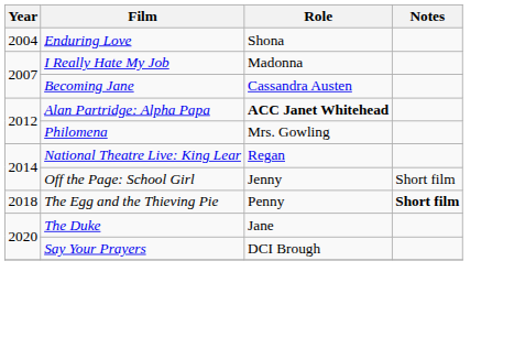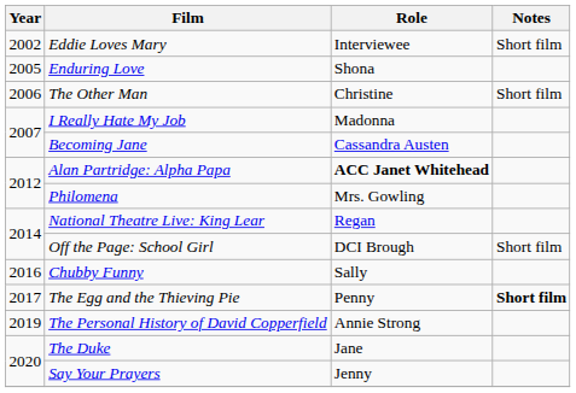 <table class="wikitable">
 <tr>
 <th>Year</th>
 <th>Film</th>
 <th>Role</th>
 <th>Notes</th>
 </tr>
 <tr>
-<td>2004</td>
+<td>2002</td>
+<td><em>Eddie Loves Mary</em></td>
+<td>Interviewee</td>
+<td>Short film</td>
+</tr>
+<tr>
+<td>2005</td>
 <td><em><a href='#'>Enduring Love</a></em></td>
 <td>Shona</td>
 <td></td>
+</tr>
+<tr>
+<td>2006</td>
+<td><em>The Other Man</em></td>
+<td>Christine</td>
+<td>Short film</td>
 </tr>
 <tr>
 <td rowspan="2">2007</td>
 <td><em><a href='#'>I Really Hate My Job</a></em></td>
 <td>Madonna</td>
 <td></td>
 </tr>
 <tr>
 <td><em><a href='#'>Becoming Jane</a></em></td>
 <td><a href='#'>Cassandra Austen</a></td>
 <td></td>
 </tr>
 <tr>
 <td rowspan="2">2012</td>
 <td><em><a href='#'>Alan Partridge: Alpha Papa</a></em></td>
 <td><strong>ACC Janet Whitehead</strong></td>
 <td></td>
 </tr>
 <tr>
 <td><em><a href='#'>Philomena</a></em></td>
 <td>Mrs. Gowling</td>
 <td></td>
 </tr>
 <tr>
 <td rowspan="2">2014</td>
 <td><em><a href='#'>National Theatre Live: King Lear</a></em></td>
 <td><a href='#'>Regan</a></td>
 <td></td>
 </tr>
 <tr>
 <td><em>Off the Page: School Girl</em></td>
-<td>Jenny</td>
+<td>DCI Brough</td>
 <td>Short film</td>
 </tr>
 <tr>
-<td>2018</td>
+<td>2016</td>
+<td><em><a href='#'>Chubby Funny</a></em></td>
+<td>Sally</td>
+<td></td>
+</tr>
+<tr>
+<td>2017</td>
 <td><em>The Egg and the Thieving Pie</em></td>
 <td>Penny</td>
 <td><strong>Short film</strong></td>
+</tr>
+<tr>
+<td>2019</td>
+<td><em><a href='#'>The Personal History of David Copperfield</a></em></td>
+<td>Annie Strong</td>
+<td></td>
 </tr>
 <tr>
 <td rowspan="2">2020</td>
 <td><em><a href='#'>The Duke</a></em></td>
 <td>Jane</td>
 <td></td>
 </tr>
 <tr>
 <td><em><a href='#'>Say Your Prayers</a></em></td>
-<td>DCI Brough</td>
+<td>Jenny</td>
 <td></td>
 </tr>
 <tr>
 </tr>
 </table>
